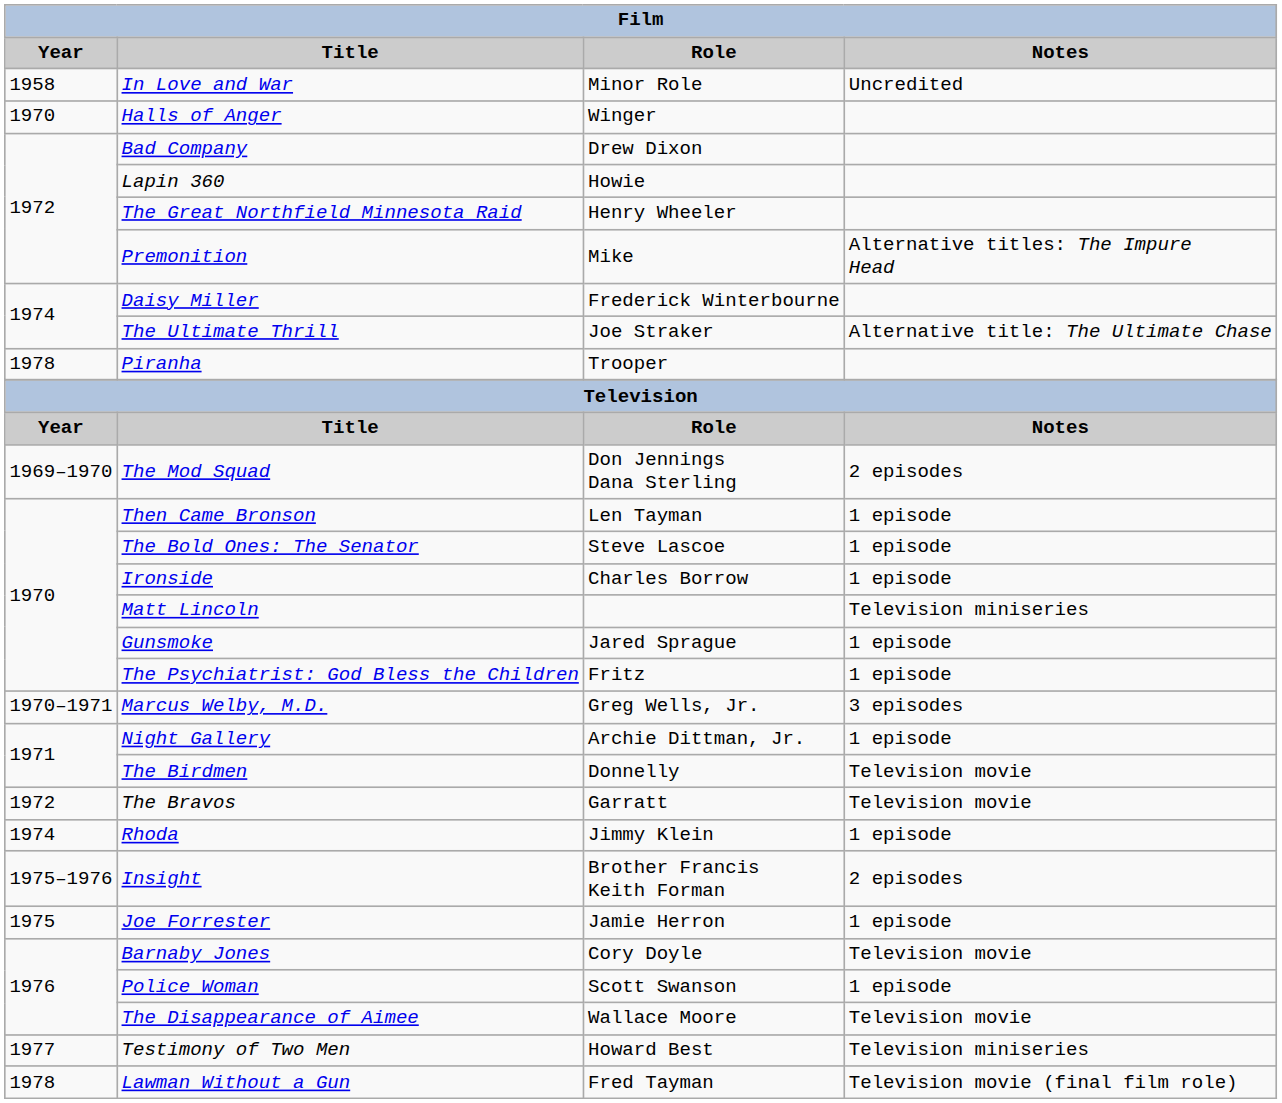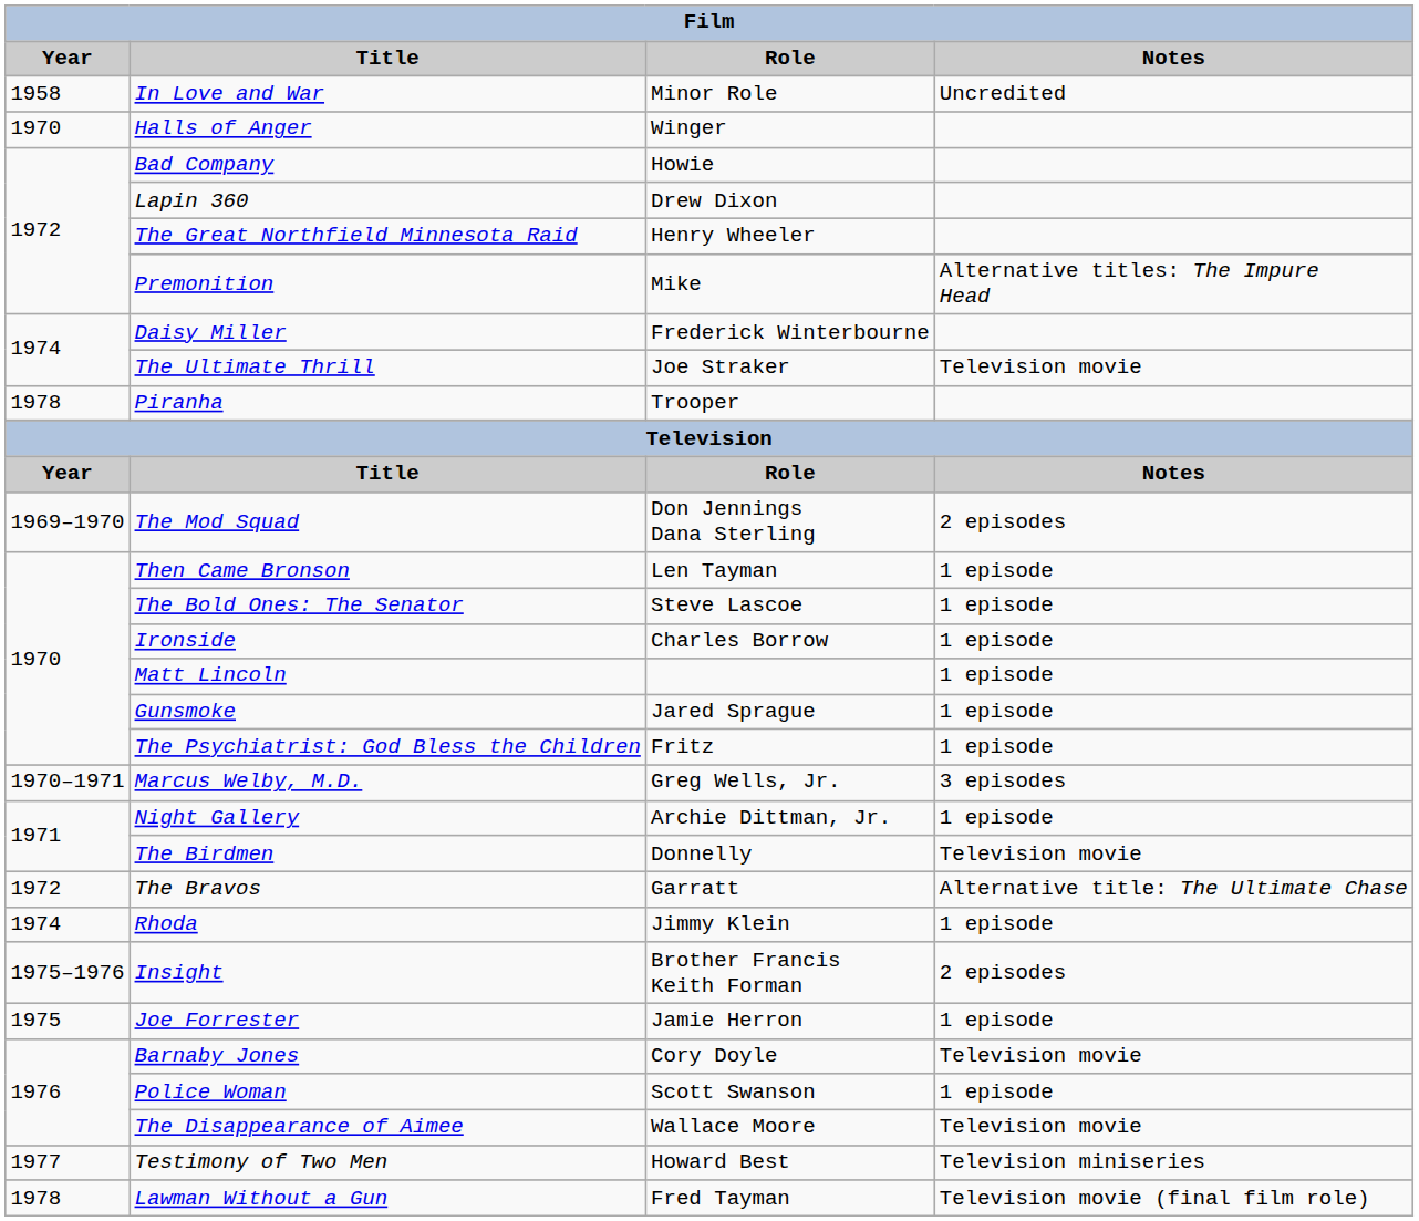 <table class="wikitable" style="font-size:90%;">
 <tr>
 <th colspan=4 style="background:#B0C4DE;">Film</th>
 </tr>
 <tr align="center">
 <th style="background: #CCCCCC;">Year</th>
 <th style="background: #CCCCCC;">Title</th>
 <th style="background: #CCCCCC;">Role</th>
 <th style="background: #CCCCCC;">Notes</th>
 </tr>
 <tr>
 <td>1958</td>
 <td><em><a href='#'>In Love and War</a></em></td>
 <td>Minor Role</td>
 <td>Uncredited</td>
 </tr>
 <tr>
 <td>1970</td>
 <td><em><a href='#'>Halls of Anger</a></em></td>
 <td>Winger</td>
 <td></td>
 </tr>
 <tr>
 <td rowspan=4>1972</td>
 <td><em><a href='#'>Bad Company</a></em></td>
-<td>Drew Dixon</td>
+<td>Howie</td>
 <td></td>
 </tr>
 <tr>
 <td><em>Lapin 360</em></td>
-<td>Howie</td>
+<td>Drew Dixon</td>
 <td></td>
 </tr>
 <tr>
 <td><em><a href='#'>The Great Northfield Minnesota Raid</a></em></td>
 <td>Henry Wheeler</td>
 <td></td>
 </tr>
 <tr>
 <td><a href='#'><em>Premonition</em></a></td>
 <td>Mike</td>
 <td>Alternative titles: <em>The Impure</em><br><em>Head</em></td>
 </tr>
 <tr>
 <td rowspan=2>1974</td>
 <td><em><a href='#'>Daisy Miller</a></em></td>
 <td>Frederick Winterbourne</td>
 <td></td>
 </tr>
 <tr>
 <td><em><a href='#'>The Ultimate Thrill</a></em></td>
 <td>Joe Straker</td>
-<td>Alternative title: <em>The Ultimate Chase</em></td>
+<td>Television movie</td>
 </tr>
 <tr>
 <td>1978</td>
 <td><em><a href='#'>Piranha</a></em></td>
 <td>Trooper</td>
 <td></td>
 </tr>
 <tr>
 </tr>
 <tr align="center">
 <th colspan=4 style="background:#B0C4DE;">Television</th>
 </tr>
 <tr align="center">
 <th style="background: #CCCCCC;">Year</th>
 <th style="background: #CCCCCC;">Title</th>
 <th style="background: #CCCCCC;">Role</th>
 <th style="background: #CCCCCC;">Notes</th>
 </tr>
 <tr>
 <td>1969–1970</td>
 <td><em><a href='#'>The Mod Squad</a></em></td>
 <td>Don Jennings<br>Dana Sterling</td>
 <td>2 episodes</td>
 </tr>
 <tr>
 <td rowspan=6>1970</td>
 <td><em><a href='#'>Then Came Bronson</a></em></td>
 <td>Len Tayman</td>
 <td>1 episode</td>
 </tr>
 <tr>
 <td><em><a href='#'>The Bold Ones: The Senator</a></em></td>
 <td>Steve Lascoe</td>
 <td>1 episode</td>
 </tr>
 <tr>
 <td><em><a href='#'>Ironside</a></em></td>
 <td>Charles Borrow</td>
 <td>1 episode</td>
 </tr>
 <tr>
 <td><em><a href='#'>Matt Lincoln</a></em></td>
 <td></td>
-<td>Television miniseries</td>
+<td>1 episode</td>
 </tr>
 <tr>
 <td><em><a href='#'>Gunsmoke</a></em></td>
 <td>Jared Sprague</td>
 <td>1 episode</td>
 </tr>
 <tr>
 <td><em><a href='#'>The Psychiatrist: God Bless the Children</a></em></td>
 <td>Fritz</td>
 <td>1 episode</td>
 </tr>
 <tr>
 <td>1970–1971</td>
 <td><em><a href='#'>Marcus Welby, M.D.</a></em></td>
 <td>Greg Wells, Jr.</td>
 <td>3 episodes</td>
 </tr>
 <tr>
 <td rowspan=2>1971</td>
 <td><em><a href='#'>Night Gallery</a></em></td>
 <td>Archie Dittman, Jr.</td>
 <td>1 episode</td>
 </tr>
 <tr>
 <td><em><a href='#'>The Birdmen</a></em></td>
 <td>Donnelly</td>
 <td>Television movie</td>
 </tr>
 <tr>
 <td>1972</td>
 <td><em>The Bravos</em></td>
 <td>Garratt</td>
-<td>Television movie</td>
+<td>Alternative title: <em>The Ultimate Chase</em></td>
 </tr>
 <tr>
 <td>1974</td>
 <td><em><a href='#'>Rhoda</a></em></td>
 <td>Jimmy Klein</td>
 <td>1 episode</td>
 </tr>
 <tr>
 <td>1975–1976</td>
 <td><em><a href='#'>Insight</a></em></td>
 <td>Brother Francis<br>Keith Forman</td>
 <td>2 episodes</td>
 </tr>
 <tr>
 <td>1975</td>
 <td><em><a href='#'>Joe Forrester</a></em></td>
 <td>Jamie Herron</td>
 <td>1 episode</td>
 </tr>
 <tr>
 <td rowspan=3>1976</td>
 <td><em><a href='#'>Barnaby Jones</a></em></td>
 <td>Cory Doyle</td>
 <td>Television movie</td>
 </tr>
 <tr>
 <td><em><a href='#'>Police Woman</a></em></td>
 <td>Scott Swanson</td>
 <td>1 episode</td>
 </tr>
 <tr>
 <td><em><a href='#'>The Disappearance of Aimee</a></em></td>
 <td>Wallace Moore</td>
 <td>Television movie</td>
 </tr>
 <tr>
 <td>1977</td>
 <td><em>Testimony of Two Men</em></td>
 <td>Howard Best</td>
 <td>Television miniseries</td>
 </tr>
 <tr>
 <td>1978</td>
 <td><em><a href='#'>Lawman Without a Gun</a></em></td>
 <td>Fred Tayman</td>
 <td>Television movie (final film role)</td>
 </tr>
 <tr>
 </tr>
 </table>
